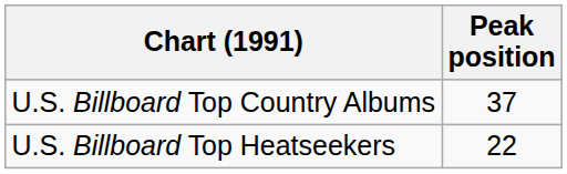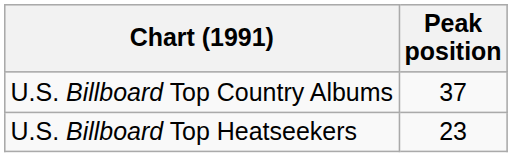 <table class="wikitable">
 <tr>
 <th>Chart (1991)</th>
 <th>Peak<br>position</th>
 </tr>
 <tr>
 <td>U.S. <em>Billboard</em> Top Country Albums</td>
 <td align="center">37</td>
 </tr>
 <tr>
 <td>U.S. <em>Billboard</em> Top Heatseekers</td>
-<td align="center">22</td>
+<td align="center">23</td>
 </tr>
 </table>
